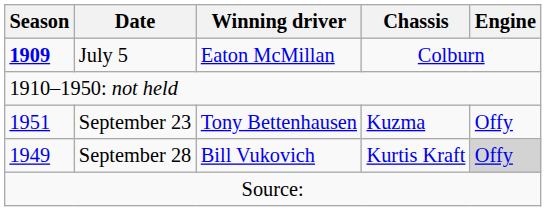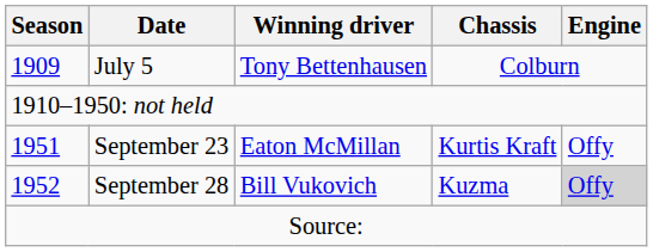 <table class="wikitable" style="font-size: 95%;">
 <tr>
 <th>Season</th>
 <th>Date</th>
 <th>Winning driver</th>
 <th>Chassis</th>
 <th>Engine</th>
 </tr>
 <tr>
-<td><strong><a href='#'>1909</a></strong></td>
+<td><a href='#'>1909</a></td>
 <td>July 5</td>
-<td> <a href='#'>Eaton McMillan</a></td>
+<td> <a href='#'>Tony Bettenhausen</a></td>
 <td colspan=2 align=center><a href='#'>Colburn</a></td>
 </tr>
 <tr>
 <td colspan=5>1910–1950: <em>not held</em></td>
 </tr>
 <tr>
 <td><a href='#'>1951</a></td>
 <td>September 23</td>
-<td> <a href='#'>Tony Bettenhausen</a></td>
-<td><a href='#'>Kuzma</a></td>
+<td> <a href='#'>Eaton McMillan</a></td>
+<td><a href='#'>Kurtis Kraft</a></td>
 <td><a href='#'>Offy</a></td>
 </tr>
 <tr>
-<td><a href='#'>1949</a></td>
+<td><a href='#'>1952</a></td>
 <td>September 28</td>
 <td> <a href='#'>Bill Vukovich</a></td>
-<td><a href='#'>Kurtis Kraft</a></td>
+<td><a href='#'>Kuzma</a></td>
 <td style="background: lightgrey;"><a href='#'>Offy</a></td>
 </tr>
 <tr>
 <td colspan=5 align=center>Source:</td>
 </tr>
 </table>
